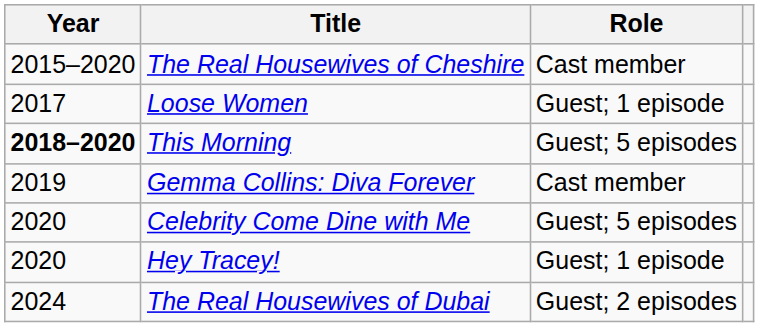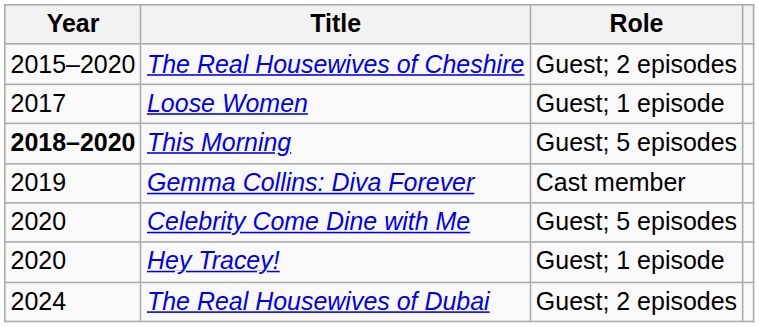 <table class="wikitable plainrowheaders sortable">
 <tr>
 <th>Year</th>
 <th>Title</th>
 <th>Role</th>
 <th class="unsortable"></th>
 </tr>
 <tr>
 <td>2015–2020</td>
 <td><em><a href='#'>The Real Housewives of Cheshire</a></em></td>
-<td>Cast member</td>
+<td>Guest; 2 episodes</td>
 <td align="center"></td>
 </tr>
 <tr>
 <td>2017</td>
 <td><em><a href='#'>Loose Women</a></em></td>
 <td>Guest; 1 episode</td>
 <td align="center"></td>
 </tr>
 <tr>
 <td><strong>2018–2020</strong></td>
 <td><em><a href='#'>This Morning</a></em></td>
 <td>Guest; 5 episodes</td>
 <td align="center"></td>
 </tr>
 <tr>
 <td>2019</td>
 <td><em><a href='#'>Gemma Collins: Diva Forever</a></em></td>
 <td>Cast member</td>
 <td align="center"></td>
 </tr>
 <tr>
 <td>2020</td>
 <td><em><a href='#'>Celebrity Come Dine with Me</a></em></td>
 <td>Guest; 5 episodes</td>
 <td align="center"></td>
 </tr>
 <tr>
 <td>2020</td>
 <td><em><a href='#'>Hey Tracey!</a></em></td>
 <td>Guest; 1 episode</td>
 <td align="center"></td>
 </tr>
 <tr>
 <td>2024</td>
 <td><em><a href='#'>The Real Housewives of Dubai</a></em></td>
 <td>Guest; 2 episodes</td>
 </tr>
 </table>
